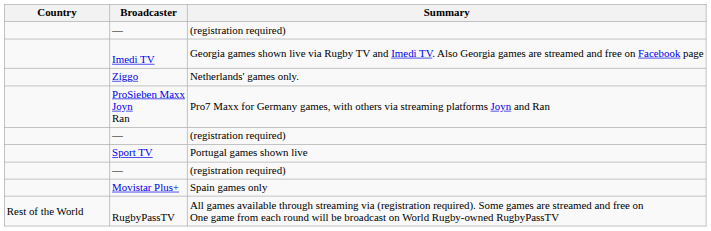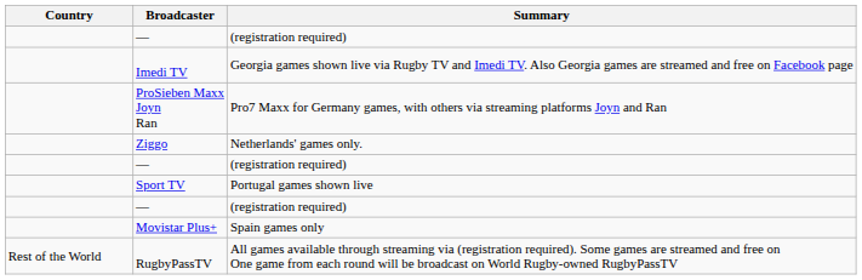 <table class="wikitable">
 <tr>
 <th width=15%>Country</th>
 <th>Broadcaster</th>
 <th>Summary</th>
 </tr>
 <tr>
 <td></td>
 <td>—</td>
 <td> (registration required)</td>
 </tr>
 <tr>
 <td></td>
 <td><br><a href='#'>Imedi TV</a></td>
 <td>Georgia games shown live via Rugby TV and <a href='#'>Imedi TV</a>. Also Georgia games are streamed and free on  <a href='#'>Facebook</a> page</td>
 </tr>
 <tr>
 <td></td>
-<td><a href='#'>Ziggo</a></td>
-<td>Netherlands' games only.</td>
+<td><a href='#'>ProSieben Maxx</a><br><a href='#'>Joyn</a><br>Ran</td>
+<td>Pro7 Maxx for Germany games, with others via streaming platforms <a href='#'>Joyn</a> and Ran</td>
 </tr>
 <tr>
 <td></td>
-<td><a href='#'>ProSieben Maxx</a><br><a href='#'>Joyn</a><br>Ran</td>
-<td>Pro7 Maxx for Germany games, with others via streaming platforms <a href='#'>Joyn</a> and Ran</td>
+<td><a href='#'>Ziggo</a></td>
+<td>Netherlands' games only.</td>
 </tr>
 <tr>
 <td></td>
 <td>—</td>
 <td> (registration required)</td>
 </tr>
 <tr>
 <td></td>
 <td><a href='#'>Sport TV</a></td>
 <td>Portugal games shown live</td>
 </tr>
 <tr>
 <td></td>
 <td>—</td>
 <td> (registration required)</td>
 </tr>
 <tr>
 <td></td>
 <td><a href='#'>Movistar Plus+</a></td>
 <td>Spain games only</td>
 </tr>
 <tr>
 <td>Rest of the World</td>
 <td><br>RugbyPassTV</td>
 <td>All games available through streaming via  (registration required). Some games are streamed and free on <br>One game from each round will be broadcast on World Rugby-owned RugbyPassTV</td>
 </tr>
 </table>
